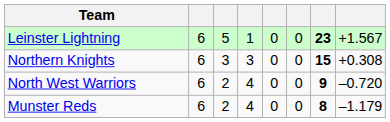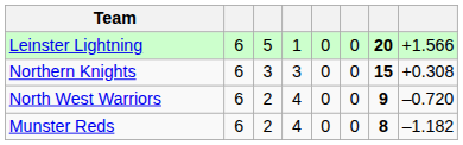 <table class="wikitable" style="text-align:center">
 <tr>
 <th style="width:200px">Team</th>
 <th width="20"></th>
 <th width="20"></th>
 <th width="20"></th>
 <th width="20"></th>
 <th width="20"></th>
 <th width="20"></th>
 <th width="20"></th>
 </tr>
 <tr bgcolor="#ccffcc">
 <td style="text-align:left;"><a href='#'>Leinster Lightning</a></td>
 <td>6</td>
 <td>5</td>
 <td>1</td>
 <td>0</td>
 <td>0</td>
-<td><strong>23</strong></td>
-<td>+1.567</td>
+<td><strong>20</strong></td>
+<td>+1.566</td>
 </tr>
 <tr>
 <td style="text-align:left;"><a href='#'>Northern Knights</a></td>
 <td>6</td>
 <td>3</td>
 <td>3</td>
 <td>0</td>
 <td>0</td>
 <td><strong>15</strong></td>
 <td>+0.308</td>
 </tr>
 <tr>
 <td style="text-align:left;"><a href='#'>North West Warriors</a></td>
 <td>6</td>
 <td>2</td>
 <td>4</td>
 <td>0</td>
 <td>0</td>
 <td><strong>9</strong></td>
 <td>–0.720</td>
 </tr>
 <tr>
 <td style="text-align:left;"><a href='#'>Munster Reds</a></td>
 <td>6</td>
 <td>2</td>
 <td>4</td>
 <td>0</td>
 <td>0</td>
 <td><strong>8</strong></td>
-<td>–1.179</td>
+<td>–1.182</td>
 </tr>
 </table>
